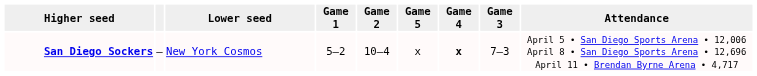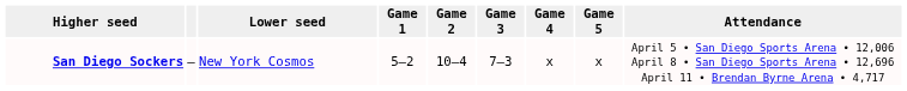 <table style="border-collapse:collapse border=1 cellspacing=0 cellpadding=2">
 <tr align=center bgcolor=#efefef>
 <th width=180>Higher seed</th>
 <th width=5></th>
 <th width=180>Lower seed</th>
 <th width=46>Game 1</th>
 <th width=46>Game 2</th>
+<th width=46>Game 3</th>
+<th width=46>Game 4</th>
 <th width=46>Game 5</th>
-<th width=46>Game 4</th>
-<th width=46>Game 3</th>
 <td width=280><strong>Attendance</strong></td>
 </tr>
 <tr align=center bgcolor=fffafa>
 <td align=right><strong><a href='#'>San Diego Sockers</a></strong></td>
 <td>–</td>
 <td align=left><a href='#'>New York Cosmos</a></td>
 <td>5–2</td>
 <td>10–4</td>
+<td>7–3</td>
 <td>x</td>
-<td><strong>x</strong></td>
-<td>7–3</td>
+<td>x</td>
 <td><small>April 5 • <a href='#'>San Diego Sports Arena</a> • 12,006<br>April 8 • <a href='#'>San Diego Sports Arena</a> • 12,696<br> April 11 • <a href='#'>Brendan Byrne Arena</a> • 4,717</small></td>
 </tr>
 </table>
